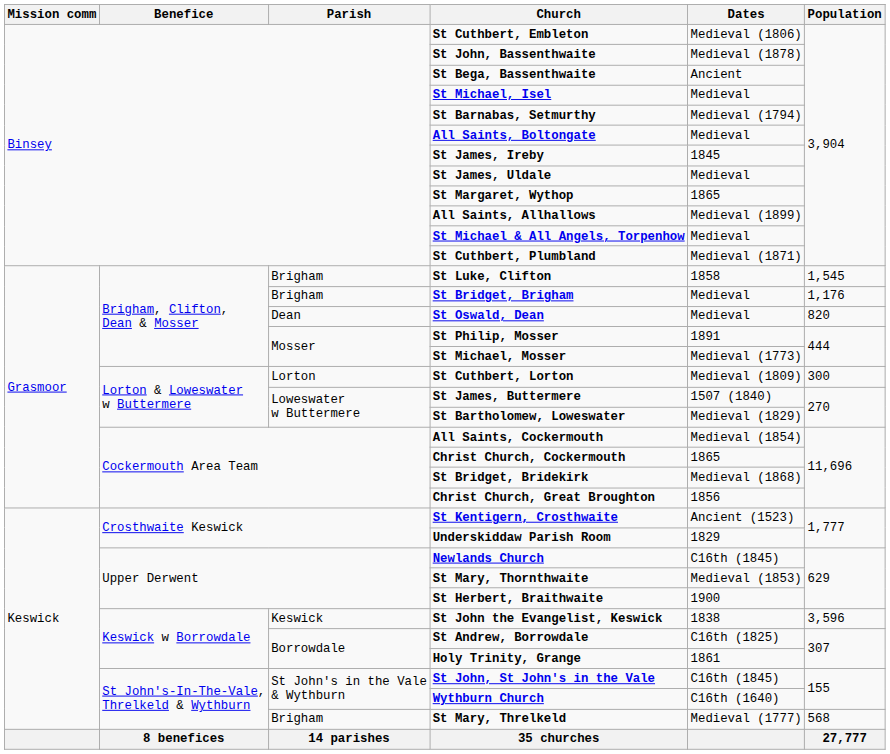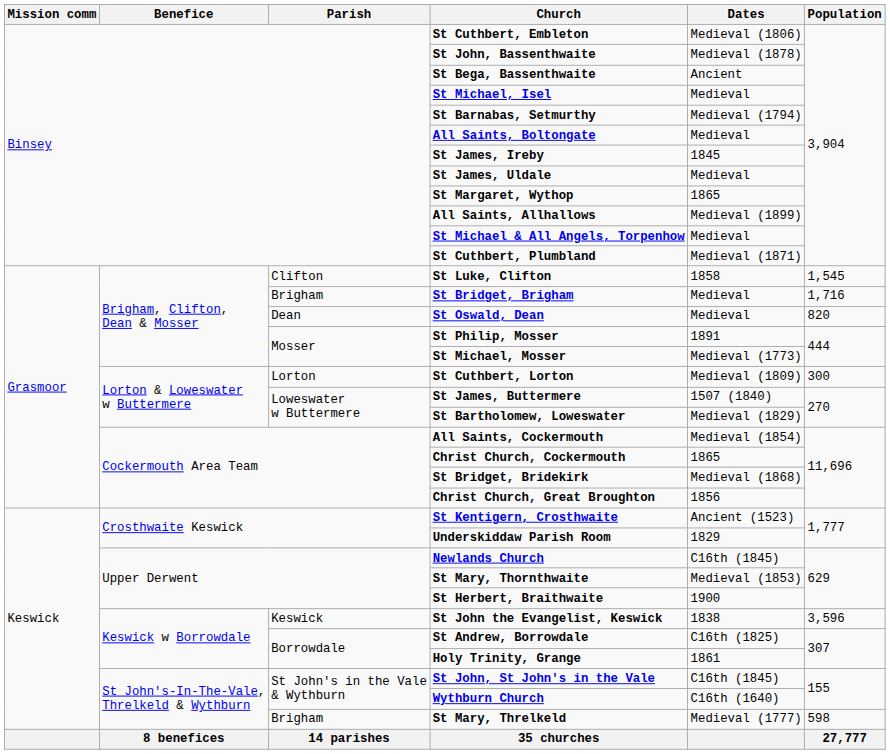 <table class="wikitable">
 <tr>
 <th>Mission comm</th>
 <th>Benefice</th>
 <th>Parish</th>
 <th>Church</th>
 <th>Dates</th>
 <th>Population</th>
 </tr>
 <tr>
 <td colspan="3" rowspan="12"><a href='#'>Binsey</a></td>
 <td><strong>St Cuthbert, Embleton</strong></td>
 <td>Medieval (1806)</td>
 <td rowspan="12">3,904</td>
 </tr>
 <tr>
 <td><strong>St John, Bassenthwaite</strong></td>
 <td>Medieval (1878)</td>
 </tr>
 <tr>
 <td><strong>St Bega, Bassenthwaite</strong></td>
 <td>Ancient</td>
 </tr>
 <tr>
 <td><a href='#'><strong>St Michael, Isel</strong></a></td>
 <td>Medieval</td>
 </tr>
 <tr>
 <td><strong>St Barnabas, Setmurthy</strong></td>
 <td>Medieval (1794)</td>
 </tr>
 <tr>
 <td><a href='#'><strong>All Saints, Boltongate</strong></a></td>
 <td>Medieval</td>
 </tr>
 <tr>
 <td><strong>St James, Ireby</strong></td>
 <td>1845</td>
 </tr>
 <tr>
 <td><strong>St James, Uldale</strong></td>
 <td>Medieval</td>
 </tr>
 <tr>
 <td><strong>St Margaret, Wythop</strong></td>
 <td>1865</td>
 </tr>
 <tr>
 <td><strong>All Saints, Allhallows</strong></td>
 <td>Medieval (1899)</td>
 </tr>
 <tr>
 <td><a href='#'><strong>St Michael & All Angels, Torpenhow</strong></a></td>
 <td>Medieval</td>
 </tr>
 <tr>
 <td><strong>St Cuthbert, Plumbland</strong></td>
 <td>Medieval (1871)</td>
 </tr>
 <tr>
 <td rowspan="12"><a href='#'>Grasmoor</a></td>
 <td rowspan="5"><a href='#'>Brigham</a>, <a href='#'>Clifton</a>, <br><a href='#'>Dean</a> & <a href='#'>Mosser</a></td>
-<td>Brigham</td>
+<td>Clifton</td>
 <td><strong>St Luke, Clifton</strong></td>
 <td>1858</td>
 <td>1,545</td>
 </tr>
 <tr>
 <td>Brigham</td>
 <td><a href='#'><strong>St Bridget, Brigham</strong></a></td>
 <td>Medieval</td>
-<td>1,176</td>
+<td>1,716</td>
 </tr>
 <tr>
 <td>Dean</td>
 <td><a href='#'><strong>St Oswald, Dean</strong></a></td>
 <td>Medieval</td>
 <td>820</td>
 </tr>
 <tr>
 <td rowspan="2">Mosser</td>
 <td><strong>St Philip, Mosser</strong></td>
 <td>1891</td>
 <td rowspan="2">444</td>
 </tr>
 <tr>
 <td><strong>St Michael, Mosser</strong></td>
 <td>Medieval (1773)</td>
 </tr>
 <tr>
 <td rowspan="3"><a href='#'>Lorton</a> & <a href='#'>Loweswater</a> <br>w <a href='#'>Buttermere</a></td>
 <td>Lorton</td>
 <td><strong>St Cuthbert, Lorton</strong></td>
 <td>Medieval (1809)</td>
 <td>300</td>
 </tr>
 <tr>
 <td rowspan="2">Loweswater<br>w Buttermere</td>
 <td><strong>St James, Buttermere</strong></td>
 <td>1507 (1840)</td>
 <td rowspan="2">270</td>
 </tr>
 <tr>
 <td><strong>St Bartholomew, Loweswater</strong></td>
 <td>Medieval (1829)</td>
 </tr>
 <tr>
 <td colspan="2" rowspan="4"><a href='#'>Cockermouth</a> Area Team</td>
 <td><strong>All Saints, Cockermouth</strong></td>
 <td>Medieval (1854)</td>
 <td rowspan="4">11,696</td>
 </tr>
 <tr>
 <td><strong>Christ Church, Cockermouth</strong></td>
 <td>1865</td>
 </tr>
 <tr>
 <td><strong>St Bridget, Bridekirk</strong></td>
 <td>Medieval (1868)</td>
 </tr>
 <tr>
 <td><strong>Christ Church, Great Broughton</strong></td>
 <td>1856</td>
 </tr>
 <tr>
 <td rowspan="11">Keswick</td>
 <td colspan="2" rowspan="2"><a href='#'>Crosthwaite</a> Keswick</td>
 <td><a href='#'><strong>St Kentigern, Crosthwaite</strong></a></td>
 <td>Ancient (1523)</td>
 <td rowspan="2">1,777</td>
 </tr>
 <tr>
 <td><strong>Underskiddaw Parish Room</strong></td>
 <td>1829</td>
 </tr>
 <tr>
 <td colspan="2" rowspan="3">Upper Derwent</td>
 <td><strong><a href='#'>Newlands Church</a></strong></td>
 <td>C16th (1845)</td>
 <td rowspan="3">629</td>
 </tr>
 <tr>
 <td><strong>St Mary, Thornthwaite</strong></td>
 <td>Medieval (1853)</td>
 </tr>
 <tr>
 <td><strong>St Herbert, Braithwaite</strong></td>
 <td>1900</td>
 </tr>
 <tr>
 <td rowspan="3"><a href='#'>Keswick</a> w <a href='#'>Borrowdale</a></td>
 <td>Keswick</td>
 <td><strong>St John the Evangelist, Keswick</strong></td>
 <td>1838</td>
 <td>3,596</td>
 </tr>
 <tr>
 <td rowspan="2">Borrowdale</td>
 <td><strong>St Andrew, Borrowdale</strong></td>
 <td>C16th (1825)</td>
 <td rowspan="2">307</td>
 </tr>
 <tr>
 <td><strong>Holy Trinity, Grange</strong></td>
 <td>1861</td>
 </tr>
 <tr>
 <td rowspan="3"><a href='#'>St John's-In-The-Vale</a>, <br><a href='#'>Threlkeld</a> & <a href='#'>Wythburn</a></td>
 <td rowspan="2">St John's in the Vale<br>& Wythburn</td>
 <td><a href='#'><strong>St John, St John's in the Vale</strong></a></td>
 <td>C16th (1845)</td>
 <td rowspan="2">155</td>
 </tr>
 <tr>
 <td><strong><a href='#'>Wythburn Church</a></strong></td>
 <td>C16th (1640)</td>
 </tr>
 <tr>
 <td>Brigham</td>
 <td><strong>St Mary, Threlkeld</strong></td>
 <td>Medieval (1777)</td>
-<td>568</td>
+<td>598</td>
 </tr>
 <tr>
 <th></th>
 <th>8 benefices</th>
 <th>14 parishes</th>
 <th>35 churches</th>
 <th></th>
 <th>27,777</th>
 </tr>
 </table>
